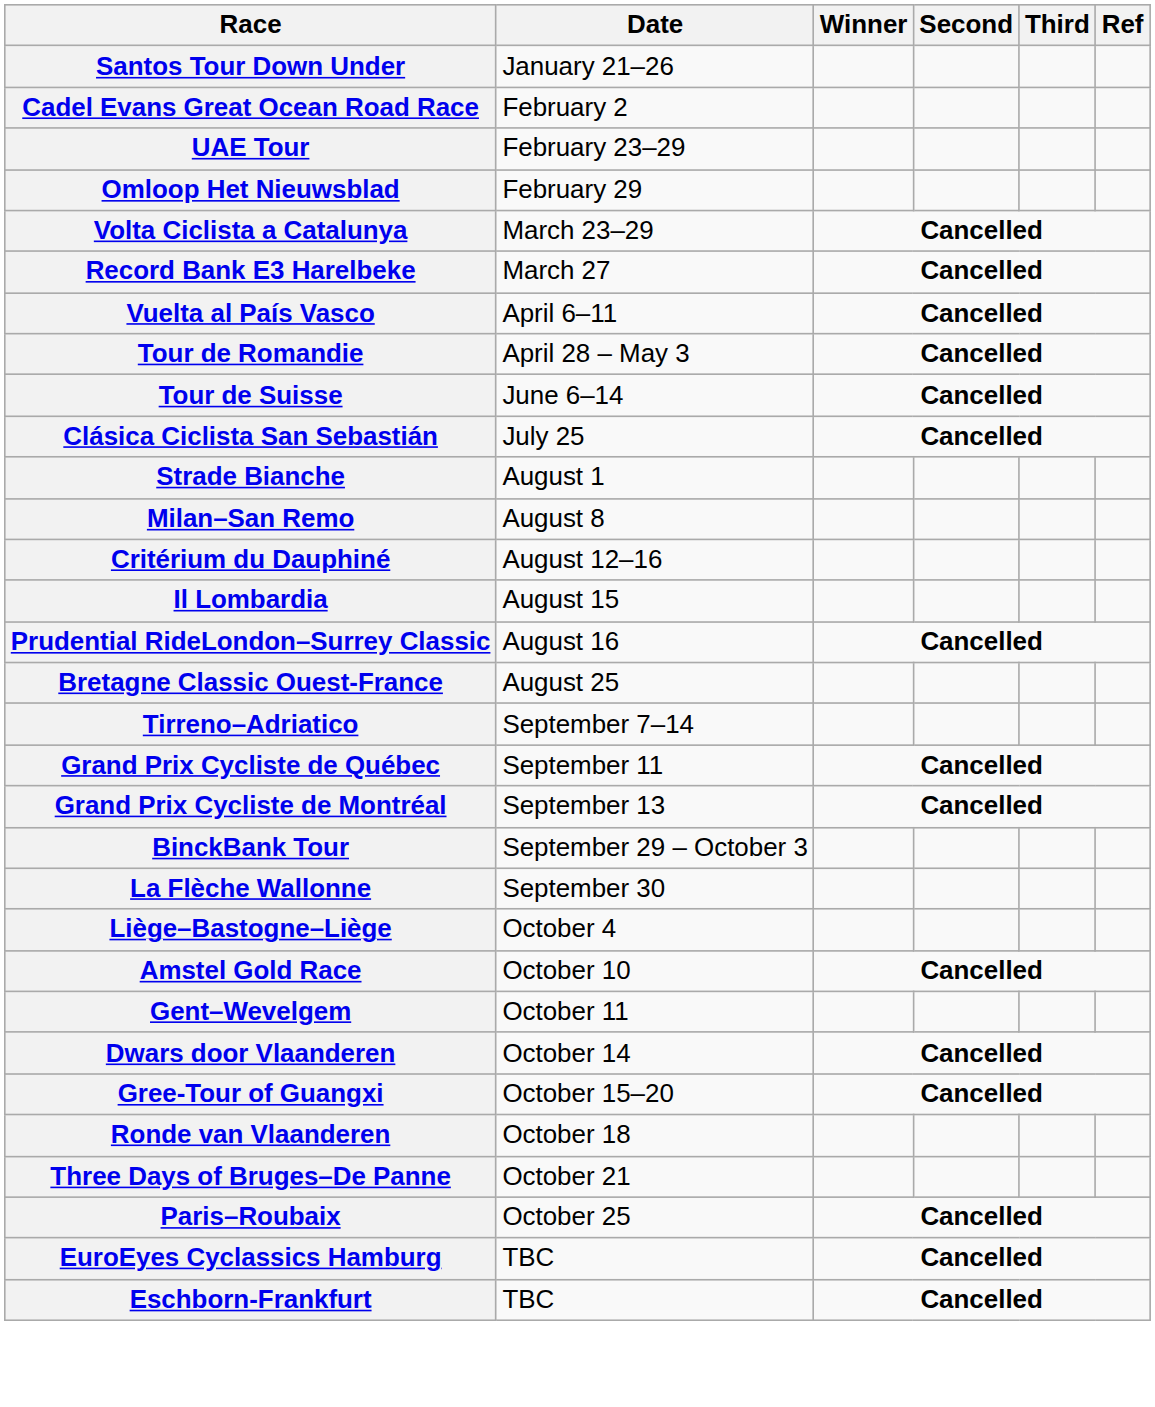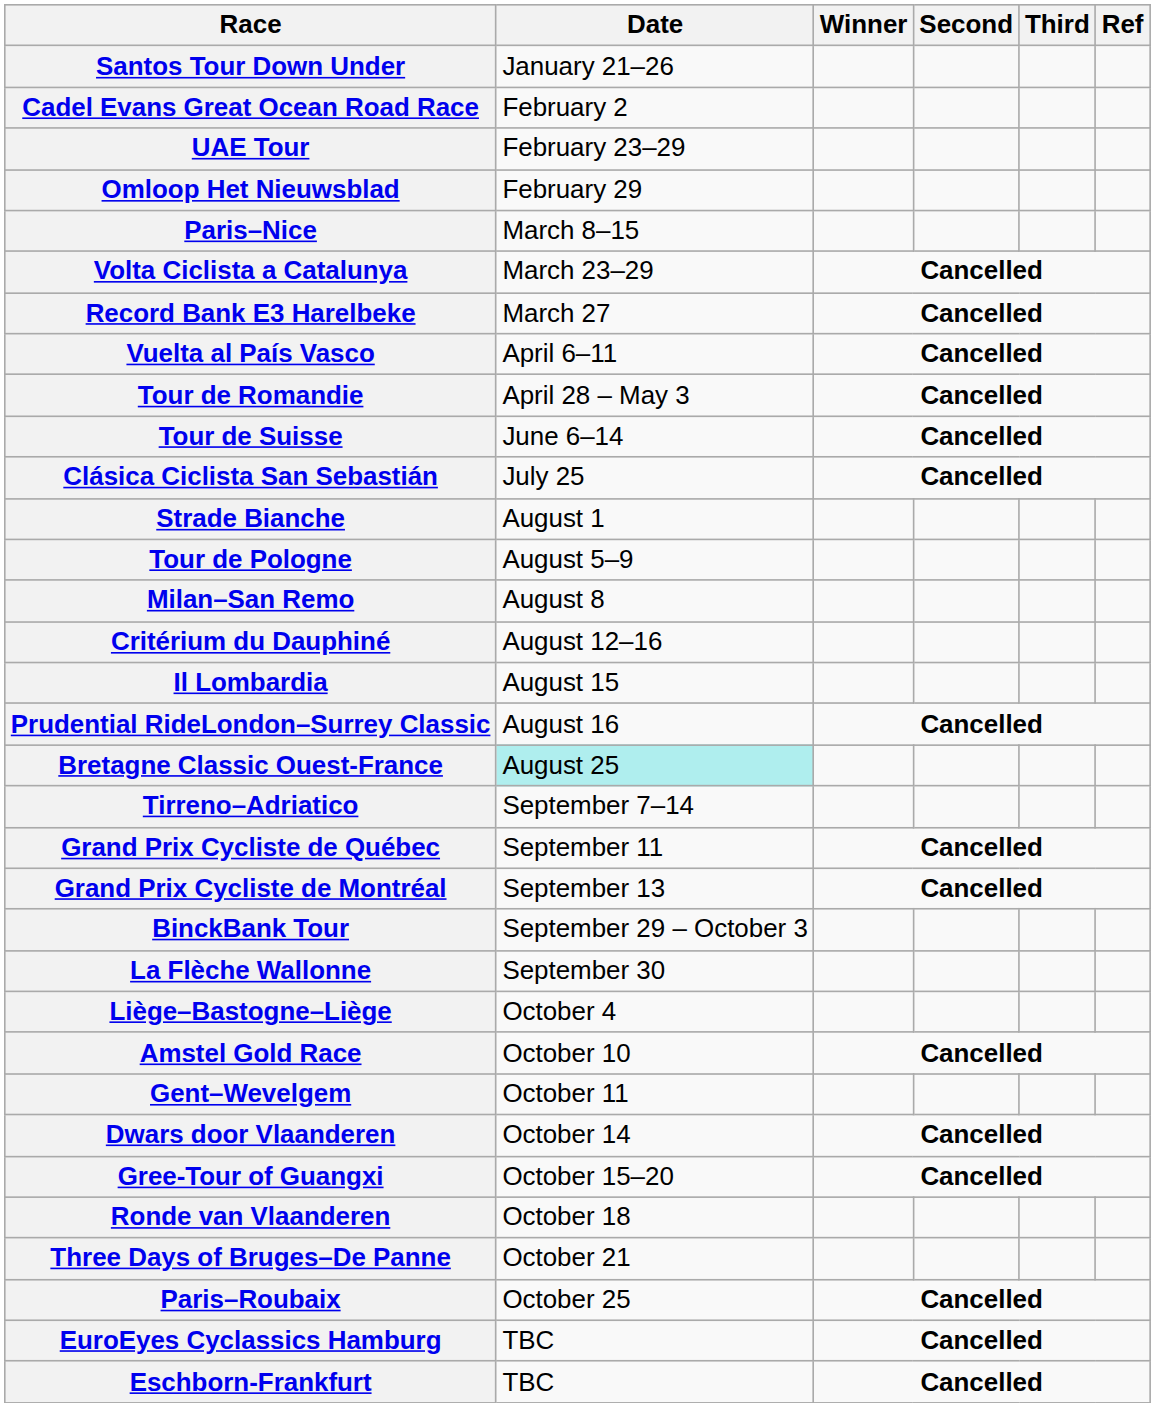 <table class="wikitable plainrowheaders">
 <tr>
 <th>Race</th>
 <th>Date</th>
 <th>Winner</th>
 <th>Second</th>
 <th>Third</th>
 <th>Ref</th>
 </tr>
 <tr>
 <th scope=row> <a href='#'>Santos Tour Down Under</a></th>
 <td>January 21–26</td>
 <td></td>
 <td></td>
 <td></td>
 <td></td>
 </tr>
 <tr>
 <th scope=row> <a href='#'>Cadel Evans Great Ocean Road Race</a></th>
 <td>February 2</td>
 <td></td>
 <td></td>
 <td></td>
 <td></td>
 </tr>
 <tr>
 <th scope=row> <a href='#'>UAE Tour</a></th>
 <td>February 23–29</td>
 <td></td>
 <td></td>
 <td></td>
 <td></td>
 </tr>
 <tr>
 <th scope=row> <a href='#'>Omloop Het Nieuwsblad</a></th>
 <td>February 29</td>
+<td></td>
+<td></td>
+<td></td>
+<td></td>
+</tr>
+<tr>
+<th scope=row> <a href='#'>Paris–Nice</a></th>
+<td>March 8–15</td>
 <td></td>
 <td></td>
 <td></td>
 <td></td>
 </tr>
 <tr>
 <th scope=row> <a href='#'>Volta Ciclista a Catalunya</a></th>
 <td>March 23–29</td>
 <td style="text-align: center;" colspan="4"><strong>Cancelled</strong></td>
 </tr>
 <tr>
 <th scope=row> <a href='#'>Record Bank E3 Harelbeke</a></th>
 <td>March 27</td>
 <td style="text-align: center;" colspan="4"><strong>Cancelled</strong></td>
 </tr>
 <tr>
 <th scope=row> <a href='#'>Vuelta al País Vasco</a></th>
 <td>April 6–11</td>
 <td style="text-align: center;" colspan="4"><strong>Cancelled</strong></td>
 </tr>
 <tr>
 <th scope=row> <a href='#'>Tour de Romandie</a></th>
 <td>April 28 – May 3</td>
 <td style="text-align: center;" colspan="4"><strong>Cancelled</strong></td>
 </tr>
 <tr>
 <th scope=row> <a href='#'>Tour de Suisse</a></th>
 <td>June 6–14</td>
 <td style="text-align: center;" colspan="4"><strong>Cancelled</strong></td>
 </tr>
 <tr>
 <th scope=row> <a href='#'>Clásica Ciclista San Sebastián</a></th>
 <td>July 25</td>
 <td style="text-align: center;" colspan="4"><strong>Cancelled</strong></td>
 </tr>
 <tr>
 <th scope=row> <a href='#'>Strade Bianche</a></th>
 <td>August 1</td>
 <td></td>
 <td></td>
 <td></td>
 <td></td>
 </tr>
 <tr>
+<th scope=row> <a href='#'>Tour de Pologne</a></th>
+<td>August 5–9</td>
+<td></td>
+<td></td>
+<td></td>
+<td></td>
+</tr>
+<tr>
 <th scope=row> <a href='#'>Milan–San Remo</a></th>
 <td>August 8</td>
 <td></td>
 <td></td>
 <td></td>
 <td></td>
 </tr>
 <tr>
 <th scope=row> <a href='#'>Critérium du Dauphiné</a></th>
 <td>August 12–16</td>
 <td></td>
 <td></td>
 <td></td>
 <td></td>
 </tr>
 <tr>
 <th scope=row> <a href='#'>Il Lombardia</a></th>
 <td>August 15</td>
 <td></td>
 <td></td>
 <td></td>
 <td></td>
 </tr>
 <tr>
 <th scope=row> <a href='#'>Prudential RideLondon–Surrey Classic</a></th>
 <td>August 16</td>
 <td style="text-align: center;" colspan="4"><strong>Cancelled</strong></td>
 </tr>
 <tr>
 <th scope=row> <a href='#'>Bretagne Classic Ouest-France</a></th>
-<td>August 25</td>
+<td style="background: paleturquoise;">August 25</td>
 <td></td>
 <td></td>
 <td></td>
 <td></td>
 </tr>
 <tr>
 <th scope=row> <a href='#'>Tirreno–Adriatico</a></th>
 <td>September 7–14</td>
 <td></td>
 <td></td>
 <td></td>
 <td></td>
 </tr>
 <tr>
 <th scope=row> <a href='#'>Grand Prix Cycliste de Québec</a></th>
 <td>September 11</td>
 <td style="text-align: center;" colspan="4"><strong>Cancelled</strong></td>
 </tr>
 <tr>
 <th scope=row> <a href='#'>Grand Prix Cycliste de Montréal</a></th>
 <td>September 13</td>
 <td style="text-align: center;" colspan="4"><strong>Cancelled</strong></td>
 </tr>
 <tr>
 <th scope=row> <a href='#'>BinckBank Tour</a></th>
 <td>September 29 – October 3</td>
 <td></td>
 <td></td>
 <td></td>
 <td></td>
 </tr>
 <tr>
 <th scope=row> <a href='#'>La Flèche Wallonne</a></th>
 <td>September 30</td>
 <td></td>
 <td></td>
 <td></td>
 <td></td>
 </tr>
 <tr>
 <th scope=row> <a href='#'>Liège–Bastogne–Liège</a></th>
 <td>October 4</td>
 <td></td>
 <td></td>
 <td></td>
 <td></td>
 </tr>
 <tr>
 <th scope=row> <a href='#'>Amstel Gold Race</a></th>
 <td>October 10</td>
 <td style="text-align: center;" colspan="4"><strong>Cancelled</strong></td>
 </tr>
 <tr>
 <th scope=row> <a href='#'>Gent–Wevelgem</a></th>
 <td>October 11</td>
 <td></td>
 <td></td>
 <td></td>
 <td></td>
 </tr>
 <tr>
 <th scope=row> <a href='#'>Dwars door Vlaanderen</a></th>
 <td>October 14</td>
 <td style="text-align: center;" colspan="4"><strong>Cancelled</strong></td>
 </tr>
 <tr>
 <th scope=row> <a href='#'>Gree-Tour of Guangxi</a></th>
 <td>October 15–20</td>
 <td style="text-align: center;" colspan="4"><strong>Cancelled</strong></td>
 </tr>
 <tr>
 <th scope=row> <a href='#'>Ronde van Vlaanderen</a></th>
 <td>October 18</td>
 <td></td>
 <td></td>
 <td></td>
 <td></td>
 </tr>
 <tr>
 <th scope=row> <a href='#'>Three Days of Bruges–De Panne</a></th>
 <td>October 21</td>
 <td></td>
 <td></td>
 <td></td>
 <td></td>
 </tr>
 <tr>
 <th scope=row> <a href='#'>Paris–Roubaix</a></th>
 <td>October 25</td>
 <td style="text-align: center;" colspan="4"><strong>Cancelled</strong></td>
 </tr>
 <tr>
 <th scope=row> <a href='#'>EuroEyes Cyclassics Hamburg</a></th>
 <td>TBC</td>
 <td style="text-align: center;" colspan="4"><strong>Cancelled</strong></td>
 </tr>
 <tr>
 <th scope=row> <a href='#'>Eschborn-Frankfurt</a></th>
 <td>TBC</td>
 <td style="text-align: center;" colspan="4"><strong>Cancelled</strong></td>
 </tr>
 </table>
